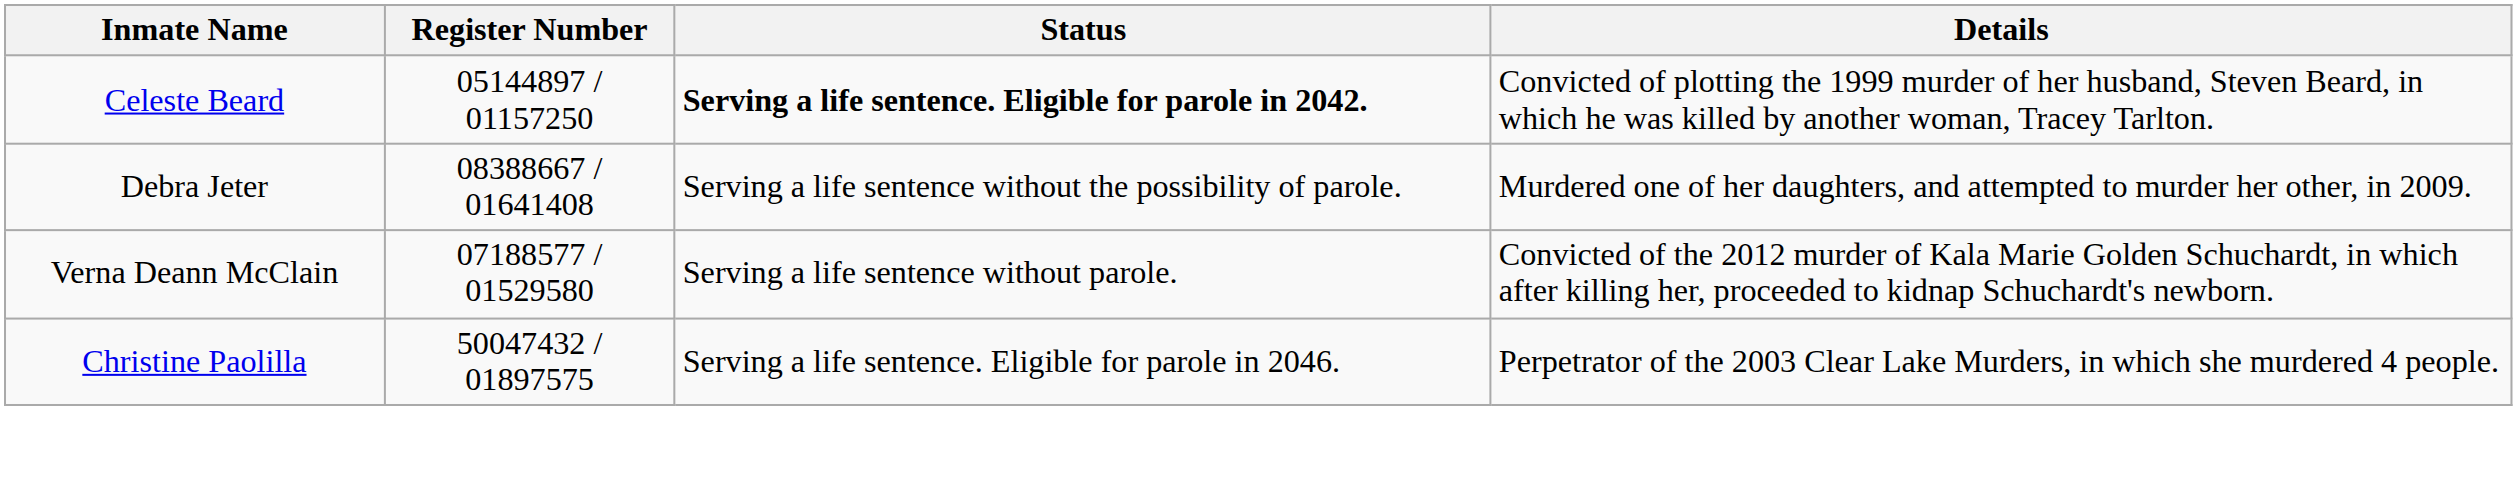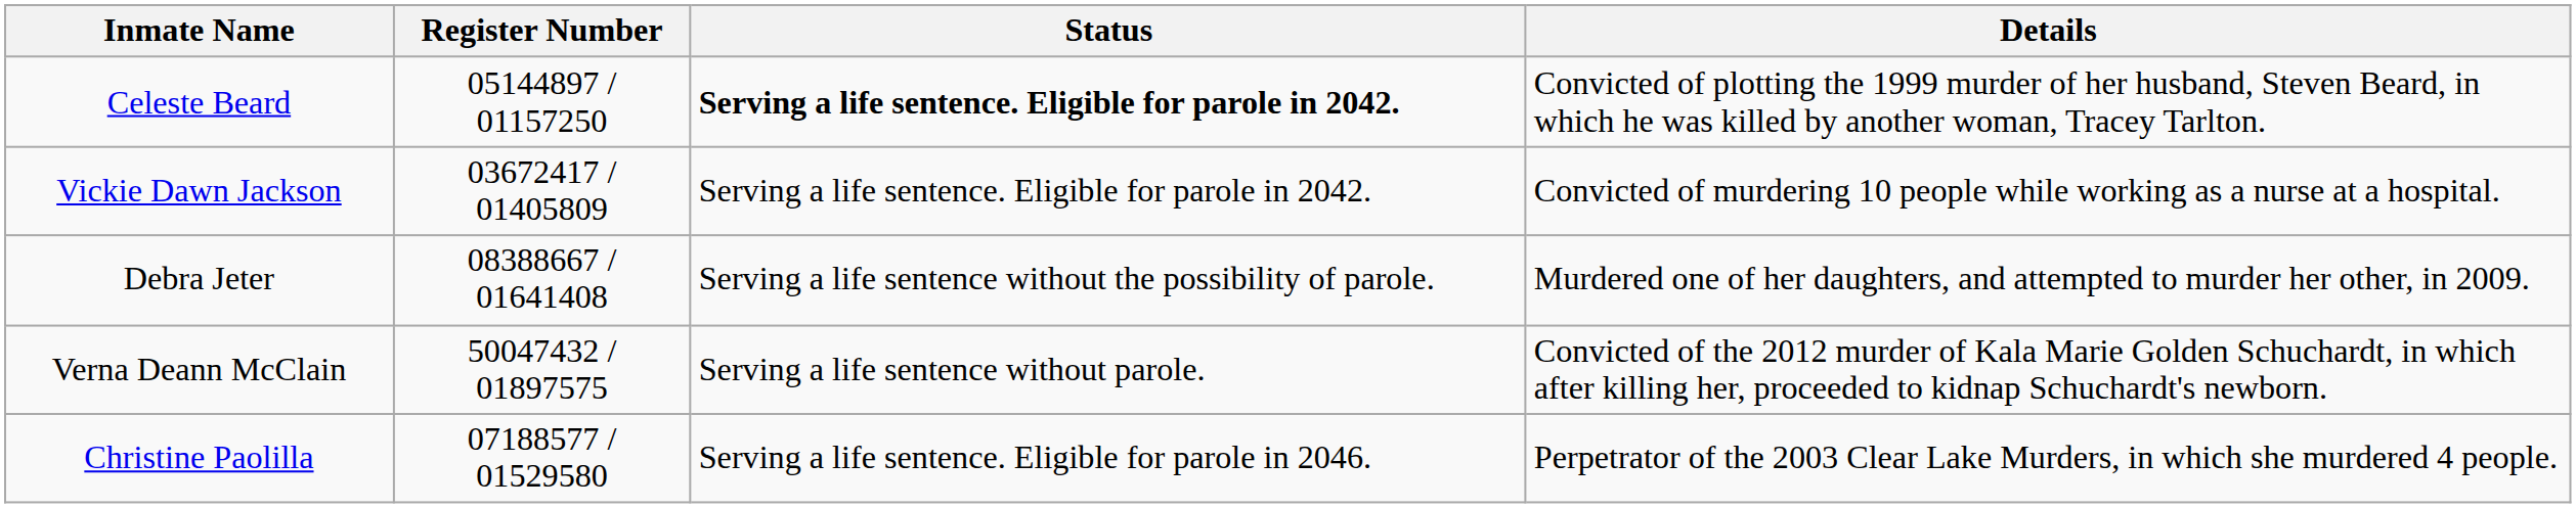 <table class="wikitable sortable">
 <tr>
 <th width=13%>Inmate Name</th>
 <th width=10%>Register Number</th>
 <th width=28%>Status</th>
 <th width=35%>Details</th>
 </tr>
 <tr>
 <td style="text-align:center;"><a href='#'>Celeste Beard</a></td>
 <td style="text-align:center;">05144897 / 01157250</td>
 <td><strong>Serving a life sentence. Eligible for parole in 2042.</strong></td>
 <td>Convicted of plotting the 1999 murder of her husband, Steven Beard, in which he was killed by another woman, Tracey Tarlton.</td>
 </tr>
 <tr>
+<td style="text-align:center;"><a href='#'>Vickie Dawn Jackson</a></td>
+<td style="text-align:center;">03672417 / 01405809</td>
+<td>Serving a life sentence. Eligible for parole in 2042.</td>
+<td>Convicted of murdering 10 people while working as a nurse at a hospital.</td>
+</tr>
+<tr>
 <td style="text-align:center;">Debra Jeter</td>
 <td style="text-align:center;">08388667 / 01641408</td>
 <td>Serving a life sentence without the possibility of parole.</td>
 <td>Murdered one of her daughters, and attempted to murder her other, in 2009.</td>
 </tr>
 <tr>
 <td style="text-align:center;">Verna Deann McClain</td>
-<td style="text-align:center;">07188577 / 01529580</td>
+<td style="text-align:center;">50047432 / 01897575</td>
 <td>Serving a life sentence without parole.</td>
 <td>Convicted of the 2012 murder of Kala Marie Golden Schuchardt, in which after killing her, proceeded to kidnap Schuchardt's newborn.</td>
 </tr>
 <tr>
 <td style="text-align:center;"><a href='#'>Christine Paolilla</a></td>
-<td style="text-align:center;">50047432 / 01897575</td>
+<td style="text-align:center;">07188577 / 01529580</td>
 <td>Serving a life sentence. Eligible for parole in 2046.</td>
 <td>Perpetrator of the 2003 Clear Lake Murders, in which she murdered 4 people.</td>
 </tr>
 </table>
